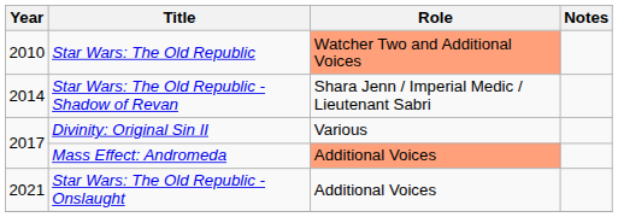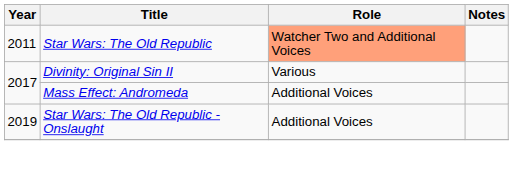 <table class="wikitable sortable plainrowheaders">
 <tr>
 <th>Year</th>
 <th>Title</th>
 <th>Role</th>
 <th class="unsortable">Notes</th>
 </tr>
 <tr>
-<td>2010</td>
+<td>2011</td>
 <td><em><a href='#'>Star Wars: The Old Republic</a></em></td>
 <td style="background: lightsalmon;">Watcher Two and Additional Voices</td>
-<td></td>
-</tr>
-<tr>
-<td>2014</td>
-<td><em><a href='#'>Star Wars: The Old Republic - Shadow of Revan</a></em></td>
-<td>Shara Jenn / Imperial Medic / Lieutenant Sabri</td>
 <td></td>
 </tr>
 <tr>
 <td rowspan="2">2017</td>
 <td><em><a href='#'>Divinity: Original Sin II</a></em></td>
 <td>Various</td>
 <td></td>
 </tr>
 <tr>
 <td><em><a href='#'>Mass Effect: Andromeda</a></em></td>
-<td style="background: lightsalmon;">Additional Voices</td>
+<td>Additional Voices</td>
 <td></td>
 </tr>
 <tr>
-<td>2021</td>
+<td>2019</td>
 <td><em><a href='#'>Star Wars: The Old Republic - Onslaught</a></em></td>
 <td>Additional Voices</td>
 <td></td>
 </tr>
 <tr>
 </tr>
 </table>
